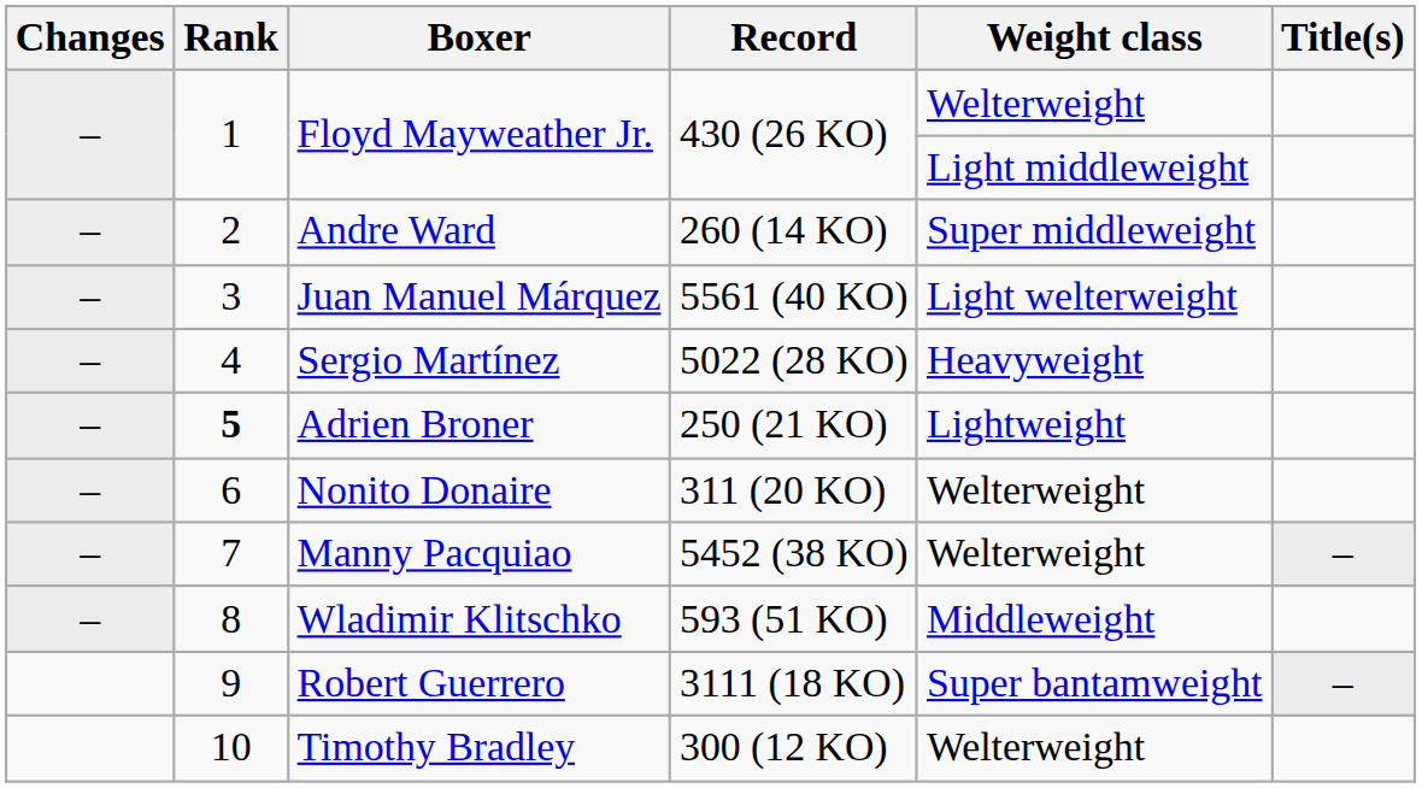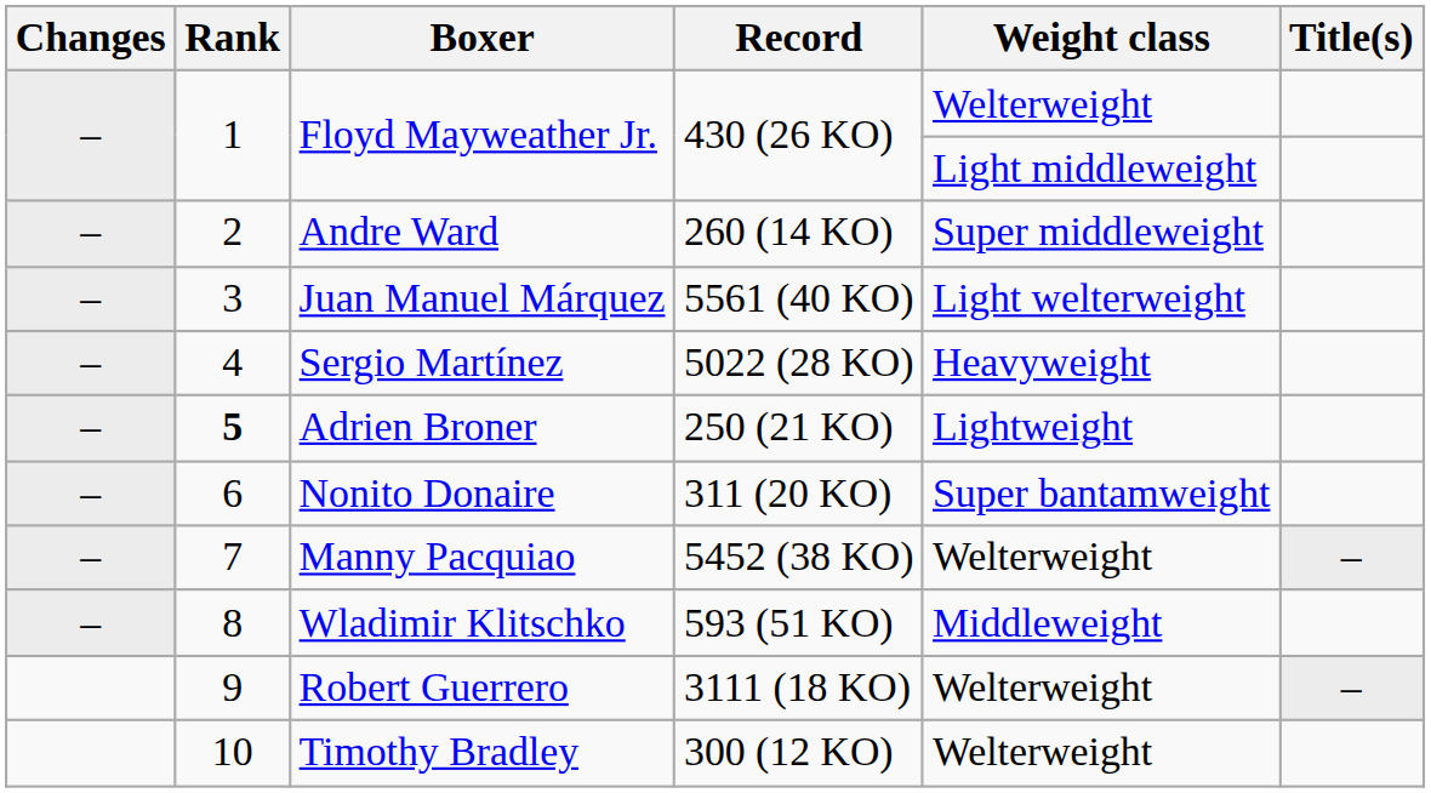 <table class="wikitable ">
 <tr>
 <th>Changes</th>
 <th>Rank</th>
 <th>Boxer</th>
 <th>Record</th>
 <th>Weight class</th>
 <th>Title(s)</th>
 </tr>
 <tr>
 <td rowspan=2 align=center bgcolor=#ECECEC>–</td>
 <td rowspan=2 align=center>1</td>
 <td rowspan=2><a href='#'>Floyd Mayweather Jr.</a></td>
 <td rowspan=2>430 (26 KO)</td>
 <td><a href='#'>Welterweight</a></td>
 <td></td>
 </tr>
 <tr>
 <td><a href='#'>Light middleweight</a></td>
 <td></td>
 </tr>
 <tr>
 <td align=center bgcolor=#ECECEC>–</td>
 <td align=center>2</td>
 <td><a href='#'>Andre Ward</a></td>
 <td>260 (14 KO)</td>
 <td><a href='#'>Super middleweight</a></td>
 <td></td>
 </tr>
 <tr>
 <td align=center bgcolor=#ECECEC>–</td>
 <td align=center>3</td>
 <td><a href='#'>Juan Manuel Márquez</a></td>
 <td>5561 (40 KO)</td>
 <td><a href='#'>Light welterweight</a></td>
 <td></td>
 </tr>
 <tr>
 <td align=center bgcolor=#ECECEC>–</td>
 <td align=center>4</td>
 <td><a href='#'>Sergio Martínez</a></td>
 <td>5022 (28 KO)</td>
 <td><a href='#'>Heavyweight</a></td>
 <td></td>
 </tr>
 <tr>
 <td align=center bgcolor=#ECECEC>–</td>
 <td align=center><strong>5</strong></td>
 <td><a href='#'>Adrien Broner</a></td>
 <td>250 (21 KO)</td>
 <td><a href='#'>Lightweight</a></td>
 <td></td>
 </tr>
 <tr>
 <td align=center bgcolor=#ECECEC>–</td>
 <td align=center>6</td>
 <td><a href='#'>Nonito Donaire</a></td>
 <td>311 (20 KO)</td>
-<td>Welterweight</td>
+<td><a href='#'>Super bantamweight</a></td>
 <td></td>
 </tr>
 <tr>
 <td align=center bgcolor=#ECECEC>–</td>
 <td align=center>7</td>
 <td><a href='#'>Manny Pacquiao</a></td>
 <td>5452 (38 KO)</td>
 <td>Welterweight</td>
 <td align=center bgcolor=#ECECEC data-sort-value="Z">–</td>
 </tr>
 <tr>
 <td align=center bgcolor=#ECECEC>–</td>
 <td align=center>8</td>
 <td><a href='#'>Wladimir Klitschko</a></td>
 <td>593 (51 KO)</td>
 <td><a href='#'>Middleweight</a></td>
 <td></td>
 </tr>
 <tr>
 <td align=center></td>
 <td align=center>9</td>
 <td><a href='#'>Robert Guerrero</a></td>
 <td>3111 (18 KO)</td>
-<td><a href='#'>Super bantamweight</a></td>
+<td>Welterweight</td>
 <td align=center bgcolor=#ECECEC data-sort-value="Z">–</td>
 </tr>
 <tr>
 <td align=center></td>
 <td align=center>10</td>
 <td><a href='#'>Timothy Bradley</a></td>
 <td>300 (12 KO)</td>
 <td>Welterweight</td>
 <td></td>
 </tr>
 </table>
